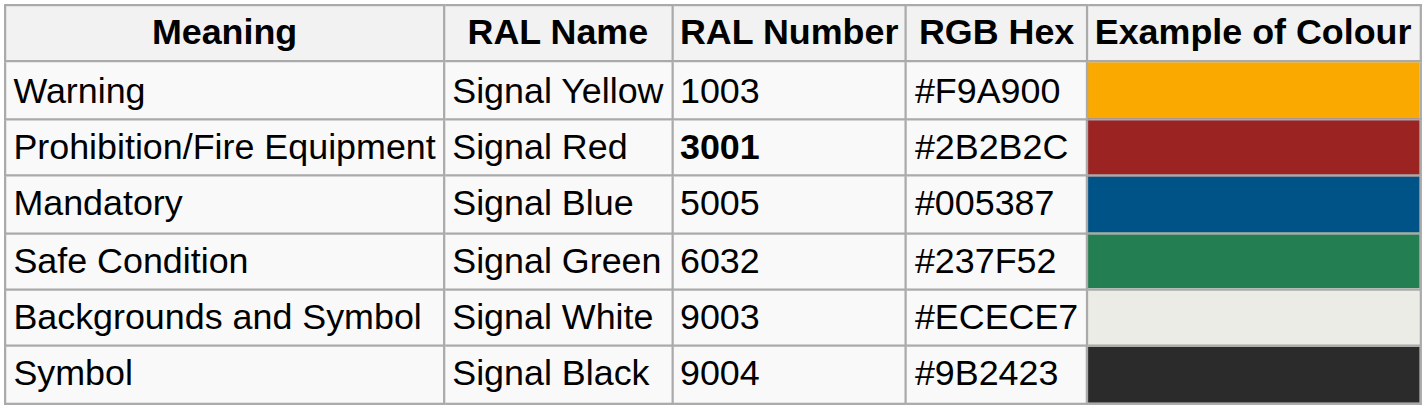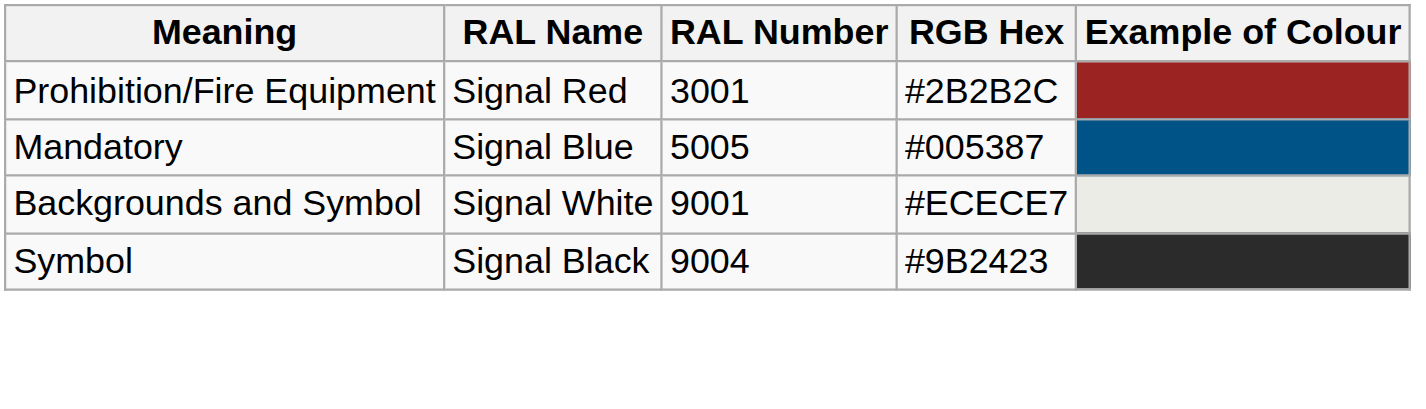 <table class="wikitable sortable">
 <tr>
 <th>Meaning</th>
 <th>RAL Name</th>
 <th>RAL Number</th>
 <th>RGB Hex</th>
 <th>Example of Colour</th>
 </tr>
 <tr>
-<td>Warning</td>
-<td>Signal Yellow</td>
-<td>1003</td>
-<td>#F9A900</td>
-<td style="background:#F9A900"></td>
-</tr>
-<tr>
 <td>Prohibition/Fire Equipment</td>
 <td>Signal Red</td>
-<td><strong>3001</strong></td>
+<td>3001</td>
 <td>#2B2B2C</td>
 <td style="background:#9B2423"></td>
 </tr>
 <tr>
 <td>Mandatory</td>
 <td>Signal Blue</td>
 <td>5005</td>
 <td>#005387</td>
 <td style="background:#005387"></td>
 </tr>
 <tr>
-<td>Safe Condition</td>
-<td>Signal Green</td>
-<td>6032</td>
-<td>#237F52</td>
-<td style="background:#237F52"></td>
-</tr>
-<tr>
 <td>Backgrounds and Symbol</td>
 <td>Signal White</td>
-<td>9003</td>
+<td>9001</td>
 <td>#ECECE7</td>
 <td style="background:#ECECE7"></td>
 </tr>
 <tr>
 <td>Symbol</td>
 <td>Signal Black</td>
 <td>9004</td>
 <td>#9B2423</td>
 <td style="background:#2B2B2C"></td>
 </tr>
 </table>
